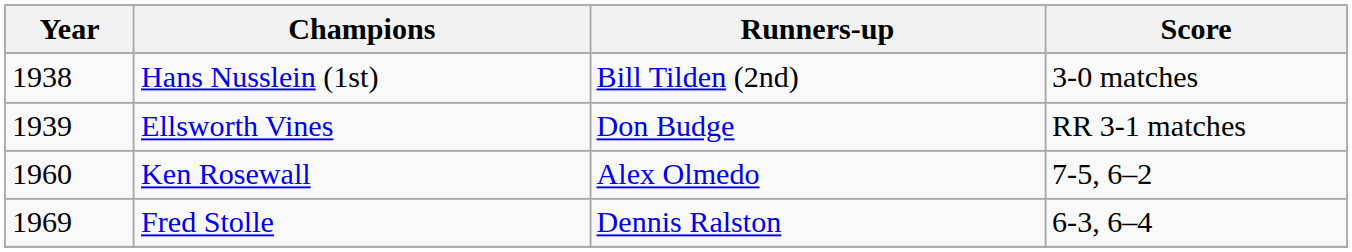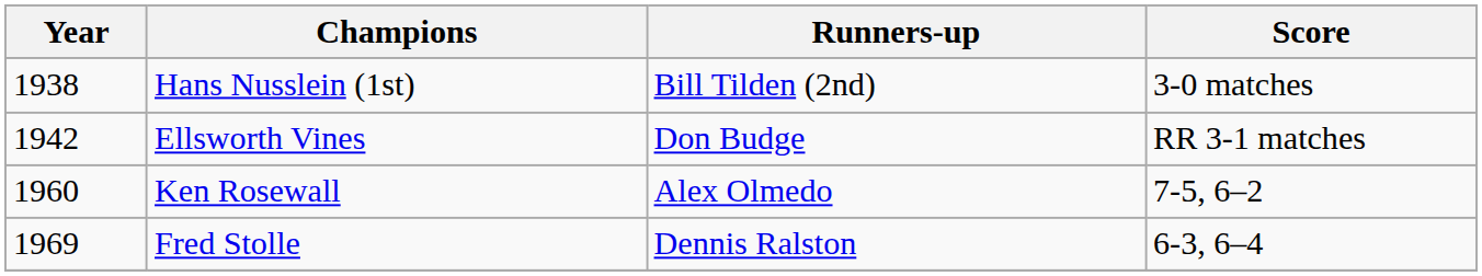 <table class="wikitable" style="font-size:98%;">
 <tr>
 <th style="width:60px;">Year</th>
 <th style="width:230px;">Champions</th>
 <th style="width:230px;">Runners-up</th>
 <th style="width:150px;">Score</th>
 </tr>
 <tr>
 <td>1938</td>
 <td> <a href='#'>Hans Nusslein</a> (1st)</td>
 <td> <a href='#'>Bill Tilden</a> (2nd)</td>
 <td>3-0 matches</td>
 </tr>
 <tr>
-<td>1939</td>
+<td>1942</td>
 <td> <a href='#'>Ellsworth Vines</a></td>
 <td> <a href='#'>Don Budge</a></td>
 <td>RR 3-1 matches</td>
 </tr>
 <tr>
 <td>1960</td>
 <td> <a href='#'>Ken Rosewall</a></td>
 <td> <a href='#'>Alex Olmedo</a></td>
 <td>7-5, 6–2</td>
 </tr>
 <tr>
 <td>1969</td>
 <td> <a href='#'>Fred Stolle</a></td>
 <td> <a href='#'>Dennis Ralston</a></td>
 <td>6-3, 6–4</td>
 </tr>
 <tr>
 </tr>
 </table>
